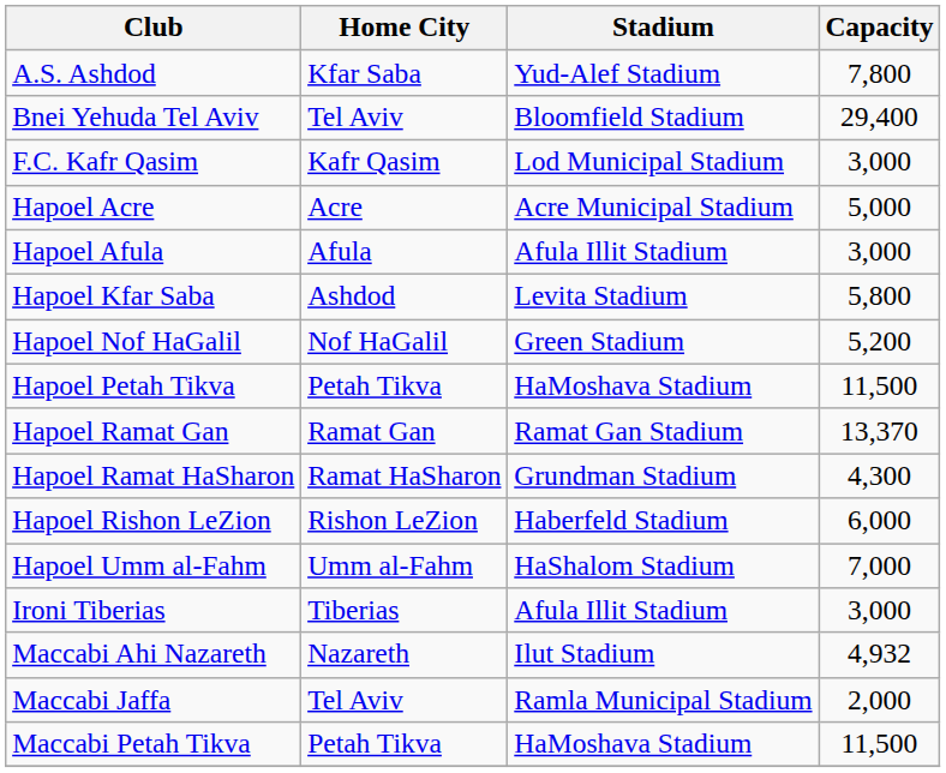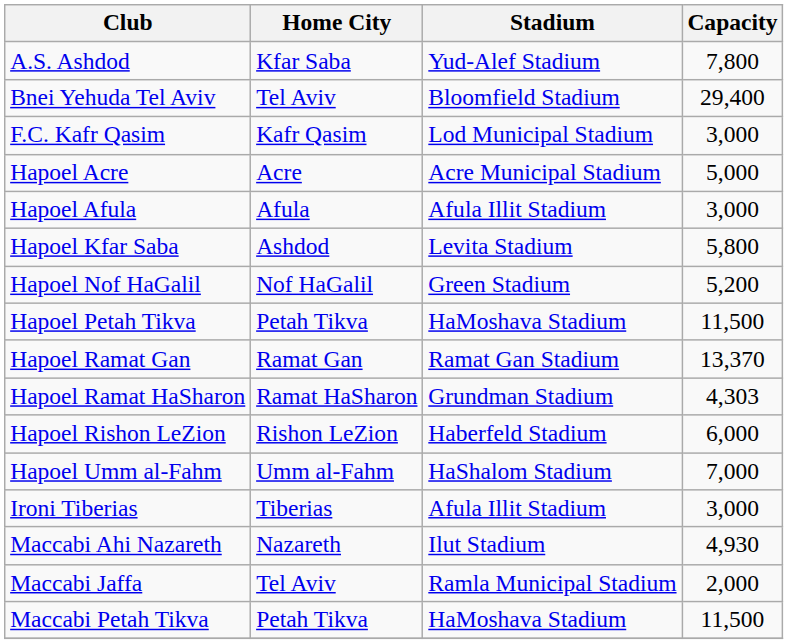 <table class="wikitable sortable">
 <tr>
 <th>Club</th>
 <th>Home City</th>
 <th>Stadium</th>
 <th>Capacity</th>
 </tr>
 <tr>
 <td><a href='#'>A.S. Ashdod</a></td>
 <td><a href='#'>Kfar Saba</a></td>
 <td><a href='#'>Yud-Alef Stadium</a></td>
 <td align=center>7,800</td>
 </tr>
 <tr>
 <td><a href='#'>Bnei Yehuda Tel Aviv</a></td>
 <td><a href='#'>Tel Aviv</a></td>
 <td><a href='#'>Bloomfield Stadium</a></td>
 <td align=center>29,400</td>
 </tr>
 <tr>
 <td><a href='#'>F.C. Kafr Qasim</a></td>
 <td><a href='#'>Kafr Qasim</a></td>
 <td><a href='#'>Lod Municipal Stadium</a></td>
 <td align=center>3,000</td>
 </tr>
 <tr>
 <td><a href='#'>Hapoel Acre</a></td>
 <td><a href='#'>Acre</a></td>
 <td><a href='#'>Acre Municipal Stadium</a></td>
 <td align=center>5,000</td>
 </tr>
 <tr>
 <td><a href='#'>Hapoel Afula</a></td>
 <td><a href='#'>Afula</a></td>
 <td><a href='#'>Afula Illit Stadium</a></td>
 <td align=center>3,000</td>
 </tr>
 <tr>
 <td><a href='#'>Hapoel Kfar Saba</a></td>
 <td><a href='#'>Ashdod</a></td>
 <td><a href='#'>Levita Stadium</a></td>
 <td align=center>5,800</td>
 </tr>
 <tr>
 <td><a href='#'>Hapoel Nof HaGalil</a></td>
 <td><a href='#'>Nof HaGalil</a></td>
 <td><a href='#'>Green Stadium</a></td>
 <td align=center>5,200</td>
 </tr>
 <tr>
 <td><a href='#'>Hapoel Petah Tikva</a></td>
 <td><a href='#'>Petah Tikva</a></td>
 <td><a href='#'>HaMoshava Stadium</a></td>
 <td align=center>11,500</td>
 </tr>
 <tr>
 <td><a href='#'>Hapoel Ramat Gan</a></td>
 <td><a href='#'>Ramat Gan</a></td>
 <td><a href='#'>Ramat Gan Stadium</a></td>
 <td align=center>13,370</td>
 </tr>
 <tr>
 <td><a href='#'>Hapoel Ramat HaSharon</a></td>
 <td><a href='#'>Ramat HaSharon</a></td>
 <td><a href='#'>Grundman Stadium</a></td>
-<td align=center>4,300</td>
+<td align=center>4,303</td>
 </tr>
 <tr>
 <td><a href='#'>Hapoel Rishon LeZion</a></td>
 <td><a href='#'>Rishon LeZion</a></td>
 <td><a href='#'>Haberfeld Stadium</a></td>
 <td align=center>6,000</td>
 </tr>
 <tr>
 <td><a href='#'>Hapoel Umm al-Fahm</a></td>
 <td><a href='#'>Umm al-Fahm</a></td>
 <td><a href='#'>HaShalom Stadium</a></td>
 <td align=center>7,000</td>
 </tr>
 <tr>
 <td><a href='#'>Ironi Tiberias</a></td>
 <td><a href='#'>Tiberias</a></td>
 <td><a href='#'>Afula Illit Stadium</a></td>
 <td align=center>3,000</td>
 </tr>
 <tr>
 <td><a href='#'>Maccabi Ahi Nazareth</a></td>
 <td><a href='#'>Nazareth</a></td>
 <td><a href='#'>Ilut Stadium</a></td>
-<td align=center>4,932</td>
+<td align=center>4,930</td>
 </tr>
 <tr>
 <td><a href='#'>Maccabi Jaffa</a></td>
 <td><a href='#'>Tel Aviv</a></td>
 <td><a href='#'>Ramla Municipal Stadium</a></td>
 <td align=center>2,000</td>
 </tr>
 <tr>
 <td><a href='#'>Maccabi Petah Tikva</a></td>
 <td><a href='#'>Petah Tikva</a></td>
 <td><a href='#'>HaMoshava Stadium</a></td>
 <td align=center>11,500</td>
 </tr>
 <tr>
 </tr>
 </table>
